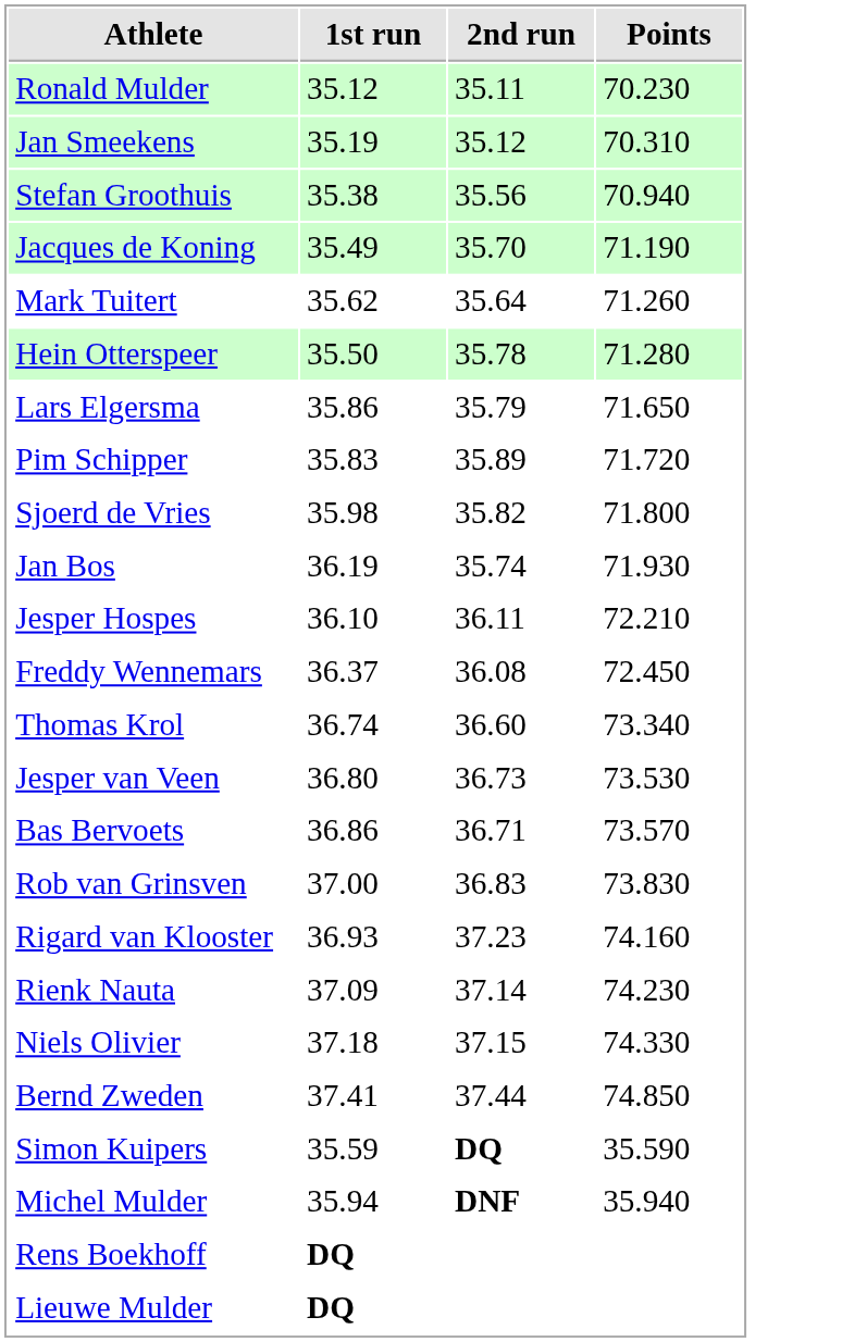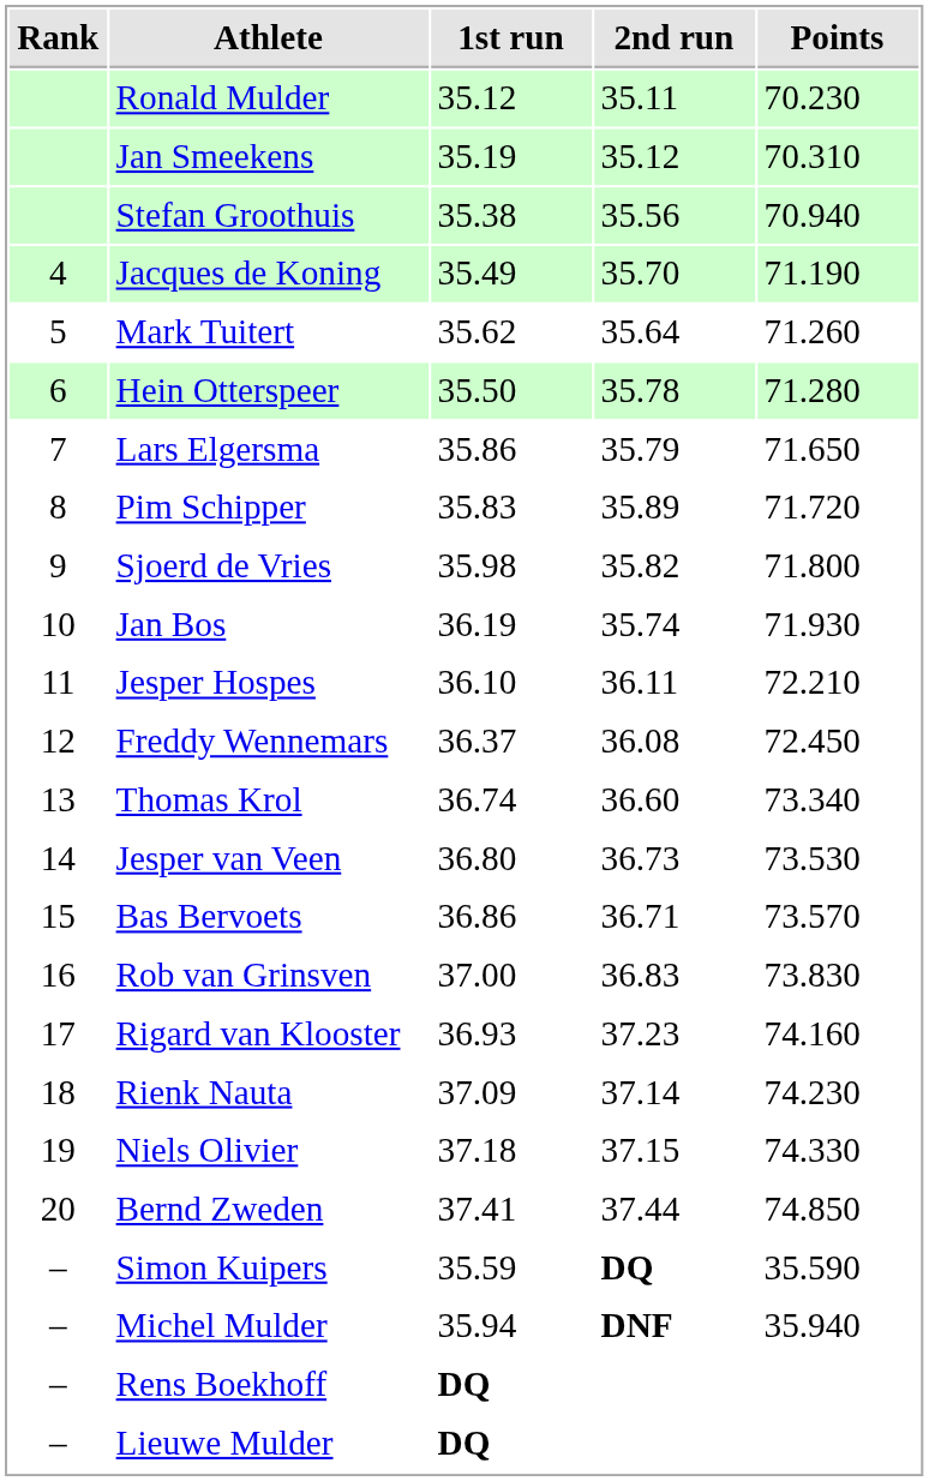 <table cellspacing="1" cellpadding="3" style="border:1px solid #AAAAAA;font-size:90%">
 <tr bgcolor="#E4E4E4">
+<th style="border-bottom:1px solid #AAAAAA" width=15>Rank</th>
 <th style="border-bottom:1px solid #AAAAAA" width=125>Athlete</th>
 <th style="border-bottom:1px solid #AAAAAA" width=60>1st run</th>
 <th style="border-bottom:1px solid #AAAAAA" width=60>2nd run</th>
 <th style="border-bottom:1px solid #AAAAAA" width=60>Points</th>
 </tr>
 <tr bgcolor=ccffcc>
+<td align=center></td>
 <td><a href='#'>Ronald Mulder</a></td>
 <td>35.12</td>
 <td>35.11</td>
 <td>70.230</td>
 </tr>
 <tr bgcolor=ccffcc>
+<td align=center></td>
 <td><a href='#'>Jan Smeekens</a></td>
 <td>35.19</td>
 <td>35.12</td>
 <td>70.310</td>
 </tr>
 <tr bgcolor=ccffcc>
+<td align=center></td>
 <td><a href='#'>Stefan Groothuis</a></td>
 <td>35.38</td>
 <td>35.56</td>
 <td>70.940</td>
 </tr>
 <tr bgcolor=ccffcc>
+<td align=center>4</td>
 <td><a href='#'>Jacques de Koning</a></td>
 <td>35.49</td>
 <td>35.70</td>
 <td>71.190</td>
 </tr>
 <tr>
+<td align=center>5</td>
 <td><a href='#'>Mark Tuitert</a></td>
 <td>35.62</td>
 <td>35.64</td>
 <td>71.260</td>
 </tr>
 <tr bgcolor=ccffcc>
+<td align=center>6</td>
 <td><a href='#'>Hein Otterspeer</a></td>
 <td>35.50</td>
 <td>35.78</td>
 <td>71.280</td>
 </tr>
 <tr>
+<td align=center>7</td>
 <td><a href='#'>Lars Elgersma</a></td>
 <td>35.86</td>
 <td>35.79</td>
 <td>71.650</td>
 </tr>
 <tr>
+<td align=center>8</td>
 <td><a href='#'>Pim Schipper</a></td>
 <td>35.83</td>
 <td>35.89</td>
 <td>71.720</td>
 </tr>
 <tr>
+<td align=center>9</td>
 <td><a href='#'>Sjoerd de Vries</a></td>
 <td>35.98</td>
 <td>35.82</td>
 <td>71.800</td>
 </tr>
 <tr>
+<td align=center>10</td>
 <td><a href='#'>Jan Bos</a></td>
 <td>36.19</td>
 <td>35.74</td>
 <td>71.930</td>
 </tr>
 <tr>
+<td align=center>11</td>
 <td><a href='#'>Jesper Hospes</a></td>
 <td>36.10</td>
 <td>36.11</td>
 <td>72.210</td>
 </tr>
 <tr>
+<td align=center>12</td>
 <td><a href='#'>Freddy Wennemars</a></td>
 <td>36.37</td>
 <td>36.08</td>
 <td>72.450</td>
 </tr>
 <tr>
+<td align=center>13</td>
 <td><a href='#'>Thomas Krol</a></td>
 <td>36.74</td>
 <td>36.60</td>
 <td>73.340</td>
 </tr>
 <tr>
+<td align=center>14</td>
 <td><a href='#'>Jesper van Veen</a></td>
 <td>36.80</td>
 <td>36.73</td>
 <td>73.530</td>
 </tr>
 <tr>
+<td align=center>15</td>
 <td><a href='#'>Bas Bervoets</a></td>
 <td>36.86</td>
 <td>36.71</td>
 <td>73.570</td>
 </tr>
 <tr>
+<td align=center>16</td>
 <td><a href='#'>Rob van Grinsven</a></td>
 <td>37.00</td>
 <td>36.83</td>
 <td>73.830</td>
 </tr>
 <tr>
+<td align=center>17</td>
 <td><a href='#'>Rigard van Klooster</a></td>
 <td>36.93</td>
 <td>37.23</td>
 <td>74.160</td>
 </tr>
 <tr>
+<td align=center>18</td>
 <td><a href='#'>Rienk Nauta</a></td>
 <td>37.09</td>
 <td>37.14</td>
 <td>74.230</td>
 </tr>
 <tr>
+<td align=center>19</td>
 <td><a href='#'>Niels Olivier</a></td>
 <td>37.18</td>
 <td>37.15</td>
 <td>74.330</td>
 </tr>
 <tr>
+<td align=center>20</td>
 <td><a href='#'>Bernd Zweden</a></td>
 <td>37.41</td>
 <td>37.44</td>
 <td>74.850</td>
 </tr>
 <tr>
+<td align=center>–</td>
 <td><a href='#'>Simon Kuipers</a></td>
 <td>35.59</td>
 <td><strong>DQ</strong></td>
 <td>35.590</td>
 </tr>
 <tr>
+<td align=center>–</td>
 <td><a href='#'>Michel Mulder</a></td>
 <td>35.94</td>
 <td><strong>DNF</strong></td>
 <td>35.940</td>
 </tr>
 <tr>
+<td align=center>–</td>
 <td><a href='#'>Rens Boekhoff</a></td>
 <td><strong>DQ</strong></td>
 <td></td>
 <td></td>
 </tr>
 <tr>
+<td align=center>–</td>
 <td><a href='#'>Lieuwe Mulder</a></td>
 <td><strong>DQ</strong></td>
 <td></td>
 <td></td>
 </tr>
 </table>
